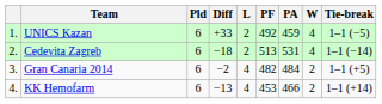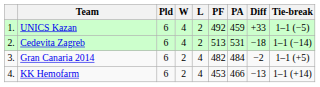 <table class="wikitable" style="text-align:center">
 <tr>
 <th width=15></th>
 <th width=220>Team</th>
 <th width=20>Pld</th>
-<th width=30>Diff</th>
+<th width=20>W</th>
 <th width=20>L</th>
 <th width=20>PF</th>
 <th width=20>PA</th>
-<th width=20>W</th>
+<th width=30>Diff</th>
 <th>Tie-break</th>
 </tr>
 <tr style="background:#ccffcc;">
 <td>1.</td>
 <td align=left> <a href='#'>UNICS Kazan</a></td>
 <td>6</td>
-<td>+33</td>
+<td>4</td>
 <td>2</td>
 <td>492</td>
 <td>459</td>
-<td>4</td>
+<td>+33</td>
 <td>1–1 (−5)</td>
 </tr>
 <tr style="background:#ccffcc;">
 <td>2.</td>
 <td align=left> <a href='#'>Cedevita Zagreb</a></td>
 <td>6</td>
-<td>−18</td>
+<td>4</td>
 <td>2</td>
 <td>513</td>
 <td>531</td>
-<td>4</td>
+<td>−18</td>
 <td>1–1 (−14)</td>
 </tr>
 <tr>
 <td>3.</td>
 <td align=left> <a href='#'>Gran Canaria 2014</a></td>
 <td>6</td>
-<td>−2</td>
+<td>2</td>
 <td>4</td>
 <td>482</td>
 <td>484</td>
-<td>2</td>
+<td>−2</td>
 <td>1–1 (+5)</td>
 </tr>
 <tr>
 <td>4.</td>
 <td align=left> <a href='#'>KK Hemofarm</a></td>
 <td>6</td>
-<td>−13</td>
+<td>2</td>
 <td>4</td>
 <td>453</td>
 <td>466</td>
-<td>2</td>
+<td>−13</td>
 <td>1–1 (+14)</td>
 </tr>
 </table>
